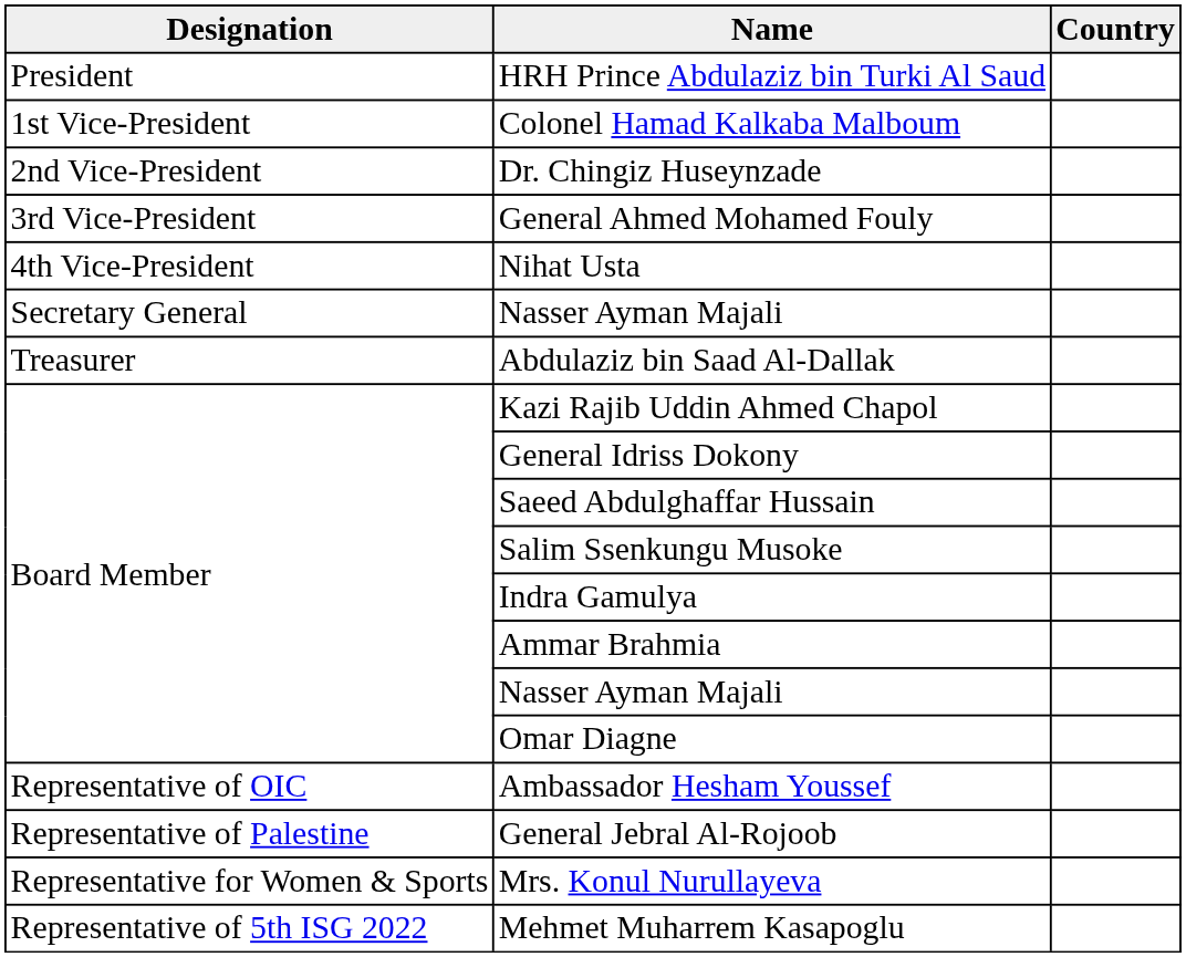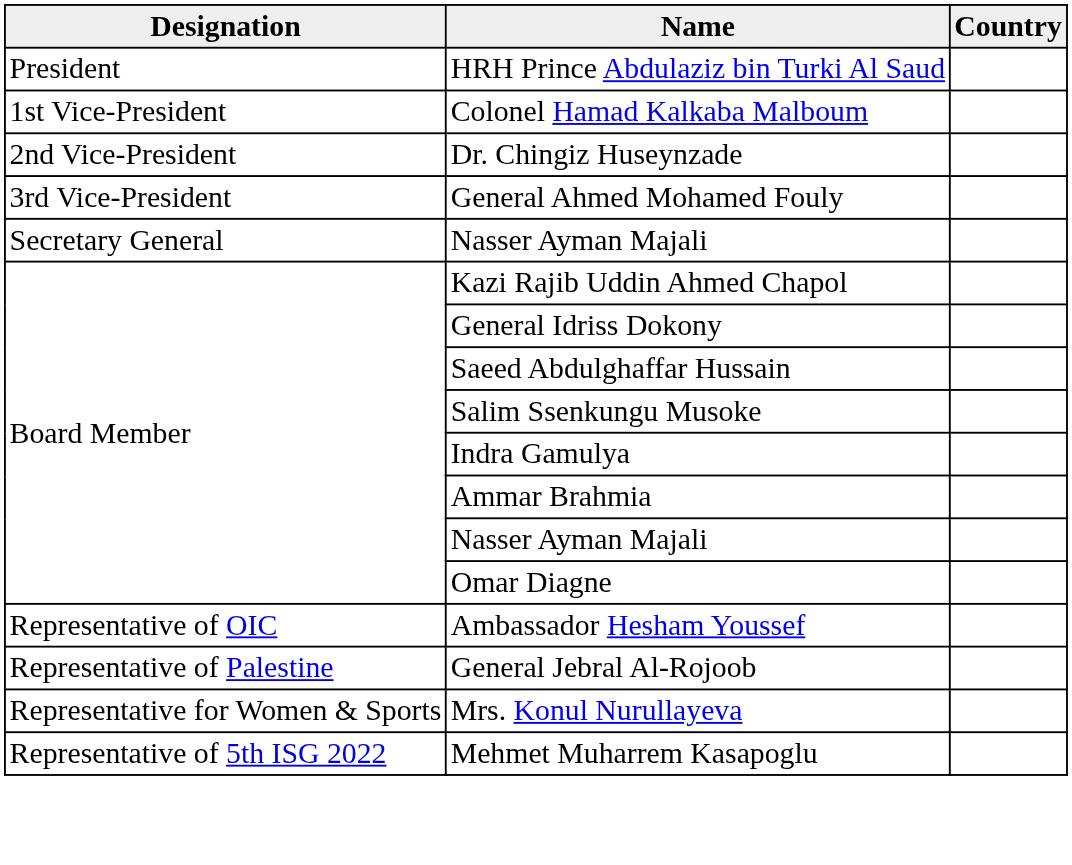 <table class="sortable" style="border-collapse: collapse; border: 1px #000000 solid; font-size: x-big; width="85%" cellspacing="0" cellpadding="2" border="1">
 <tr bgcolor="efefef" align="center">
 <th>Designation</th>
 <th>Name</th>
 <th>Country</th>
 </tr>
 <tr>
 <td>President</td>
 <td>HRH Prince <a href='#'>Abdulaziz bin Turki Al Saud</a></td>
 <td></td>
 </tr>
 <tr>
 <td>1st Vice-President</td>
 <td>Colonel <a href='#'>Hamad Kalkaba Malboum</a></td>
 <td></td>
 </tr>
 <tr>
 <td>2nd Vice-President</td>
 <td>Dr. Chingiz Huseynzade</td>
 <td></td>
 </tr>
 <tr>
 <td>3rd Vice-President</td>
 <td>General Ahmed Mohamed Fouly</td>
 <td></td>
 </tr>
 <tr>
-<td>4th Vice-President</td>
-<td>Nihat Usta</td>
-<td></td>
-</tr>
-<tr>
 <td>Secretary General</td>
 <td>Nasser Ayman Majali</td>
-<td></td>
-</tr>
-<tr>
-<td>Treasurer</td>
-<td>Abdulaziz bin Saad Al-Dallak</td>
 <td></td>
 </tr>
 <tr>
 <td rowspan=8>Board Member</td>
 <td>Kazi Rajib Uddin Ahmed Chapol</td>
 <td></td>
 </tr>
 <tr>
 <td>General Idriss Dokony</td>
 <td></td>
 </tr>
 <tr>
 <td>Saeed Abdulghaffar Hussain</td>
 <td></td>
 </tr>
 <tr>
 <td>Salim Ssenkungu Musoke</td>
 <td></td>
 </tr>
 <tr>
 <td>Indra Gamulya</td>
 <td></td>
 </tr>
 <tr>
 <td>Ammar Brahmia</td>
 <td></td>
 </tr>
 <tr>
 <td>Nasser Ayman Majali</td>
 <td></td>
 </tr>
 <tr>
 <td>Omar Diagne</td>
 <td></td>
 </tr>
 <tr>
 <td>Representative of <a href='#'>OIC</a></td>
 <td>Ambassador <a href='#'>Hesham Youssef</a></td>
 <td></td>
 </tr>
 <tr>
 <td>Representative of <a href='#'>Palestine</a></td>
 <td>General Jebral Al-Rojoob</td>
 <td></td>
 </tr>
 <tr>
 <td>Representative for Women & Sports</td>
 <td>Mrs. <a href='#'>Konul Nurullayeva</a></td>
 <td></td>
 </tr>
 <tr>
 <td>Representative of <a href='#'>5th ISG 2022</a></td>
 <td>Mehmet Muharrem Kasapoglu</td>
 <td></td>
 </tr>
 </table>
